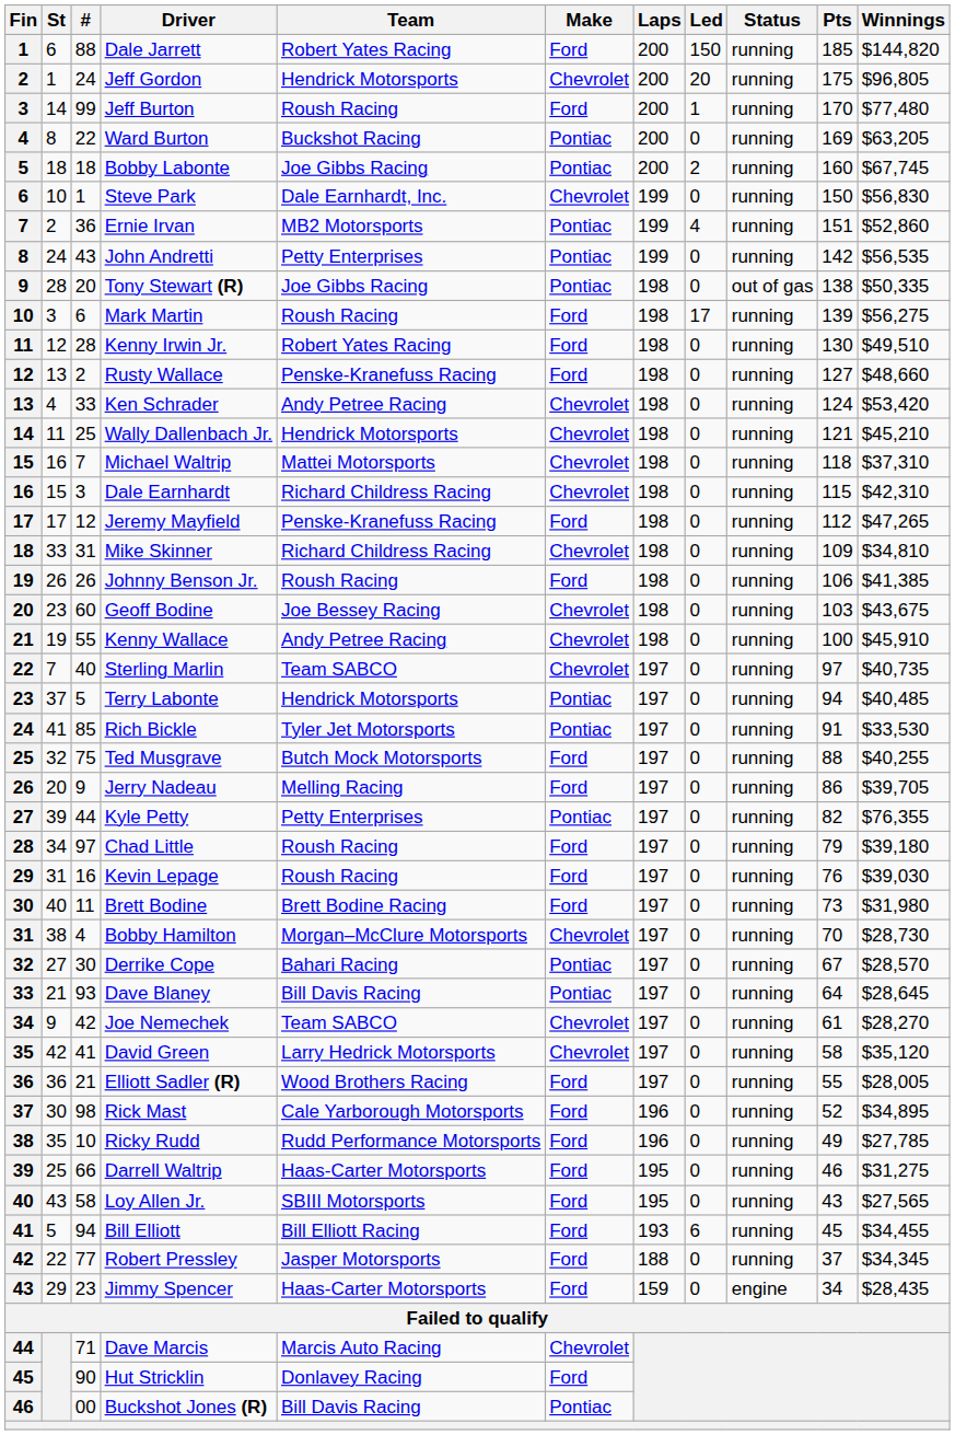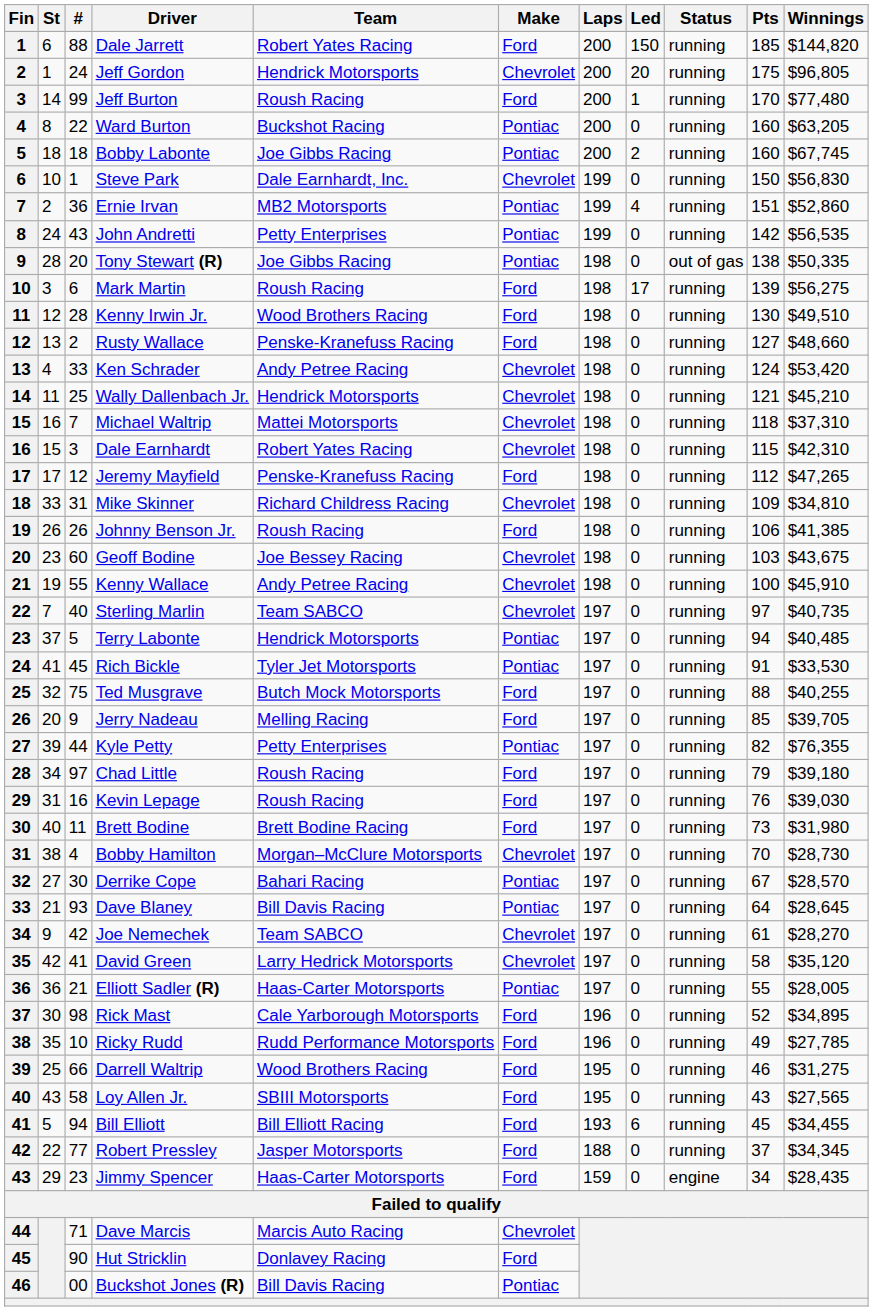 <table class="wikitable" style="font-size:95%">
 <tr>
 <th>Fin</th>
 <th>St</th>
 <th>#</th>
 <th>Driver</th>
 <th>Team</th>
 <th>Make</th>
 <th>Laps</th>
 <th>Led</th>
 <th>Status</th>
 <th>Pts</th>
 <th>Winnings</th>
 </tr>
 <tr>
 <th>1</th>
 <td>6</td>
 <td>88</td>
 <td><a href='#'>Dale Jarrett</a></td>
 <td><a href='#'>Robert Yates Racing</a></td>
 <td><a href='#'>Ford</a></td>
 <td>200</td>
 <td>150</td>
 <td>running</td>
 <td>185</td>
 <td>$144,820</td>
 </tr>
 <tr>
 <th>2</th>
 <td>1</td>
 <td>24</td>
 <td><a href='#'>Jeff Gordon</a></td>
 <td><a href='#'>Hendrick Motorsports</a></td>
 <td><a href='#'>Chevrolet</a></td>
 <td>200</td>
 <td>20</td>
 <td>running</td>
 <td>175</td>
 <td>$96,805</td>
 </tr>
 <tr>
 <th>3</th>
 <td>14</td>
 <td>99</td>
 <td><a href='#'>Jeff Burton</a></td>
 <td><a href='#'>Roush Racing</a></td>
 <td><a href='#'>Ford</a></td>
 <td>200</td>
 <td>1</td>
 <td>running</td>
 <td>170</td>
 <td>$77,480</td>
 </tr>
 <tr>
 <th>4</th>
 <td>8</td>
 <td>22</td>
 <td><a href='#'>Ward Burton</a></td>
 <td><a href='#'>Buckshot Racing</a></td>
 <td><a href='#'>Pontiac</a></td>
 <td>200</td>
 <td>0</td>
 <td>running</td>
-<td>169</td>
+<td>160</td>
 <td>$63,205</td>
 </tr>
 <tr>
 <th>5</th>
 <td>18</td>
 <td>18</td>
 <td><a href='#'>Bobby Labonte</a></td>
 <td><a href='#'>Joe Gibbs Racing</a></td>
 <td><a href='#'>Pontiac</a></td>
 <td>200</td>
 <td>2</td>
 <td>running</td>
 <td>160</td>
 <td>$67,745</td>
 </tr>
 <tr>
 <th>6</th>
 <td>10</td>
 <td>1</td>
 <td><a href='#'>Steve Park</a></td>
 <td><a href='#'>Dale Earnhardt, Inc.</a></td>
 <td><a href='#'>Chevrolet</a></td>
 <td>199</td>
 <td>0</td>
 <td>running</td>
 <td>150</td>
 <td>$56,830</td>
 </tr>
 <tr>
 <th>7</th>
 <td>2</td>
 <td>36</td>
 <td><a href='#'>Ernie Irvan</a></td>
 <td><a href='#'>MB2 Motorsports</a></td>
 <td><a href='#'>Pontiac</a></td>
 <td>199</td>
 <td>4</td>
 <td>running</td>
 <td>151</td>
 <td>$52,860</td>
 </tr>
 <tr>
 <th>8</th>
 <td>24</td>
 <td>43</td>
 <td><a href='#'>John Andretti</a></td>
 <td><a href='#'>Petty Enterprises</a></td>
 <td><a href='#'>Pontiac</a></td>
 <td>199</td>
 <td>0</td>
 <td>running</td>
 <td>142</td>
 <td>$56,535</td>
 </tr>
 <tr>
 <th>9</th>
 <td>28</td>
 <td>20</td>
 <td><a href='#'>Tony Stewart</a> <strong>(R)</strong></td>
 <td><a href='#'>Joe Gibbs Racing</a></td>
 <td><a href='#'>Pontiac</a></td>
 <td>198</td>
 <td>0</td>
 <td>out of gas</td>
 <td>138</td>
 <td>$50,335</td>
 </tr>
 <tr>
 <th>10</th>
 <td>3</td>
 <td>6</td>
 <td><a href='#'>Mark Martin</a></td>
 <td><a href='#'>Roush Racing</a></td>
 <td><a href='#'>Ford</a></td>
 <td>198</td>
 <td>17</td>
 <td>running</td>
 <td>139</td>
 <td>$56,275</td>
 </tr>
 <tr>
 <th>11</th>
 <td>12</td>
 <td>28</td>
 <td><a href='#'>Kenny Irwin Jr.</a></td>
-<td><a href='#'>Robert Yates Racing</a></td>
+<td><a href='#'>Wood Brothers Racing</a></td>
 <td><a href='#'>Ford</a></td>
 <td>198</td>
 <td>0</td>
 <td>running</td>
 <td>130</td>
 <td>$49,510</td>
 </tr>
 <tr>
 <th>12</th>
 <td>13</td>
 <td>2</td>
 <td><a href='#'>Rusty Wallace</a></td>
 <td><a href='#'>Penske-Kranefuss Racing</a></td>
 <td><a href='#'>Ford</a></td>
 <td>198</td>
 <td>0</td>
 <td>running</td>
 <td>127</td>
 <td>$48,660</td>
 </tr>
 <tr>
 <th>13</th>
 <td>4</td>
 <td>33</td>
 <td><a href='#'>Ken Schrader</a></td>
 <td><a href='#'>Andy Petree Racing</a></td>
 <td><a href='#'>Chevrolet</a></td>
 <td>198</td>
 <td>0</td>
 <td>running</td>
 <td>124</td>
 <td>$53,420</td>
 </tr>
 <tr>
 <th>14</th>
 <td>11</td>
 <td>25</td>
 <td><a href='#'>Wally Dallenbach Jr.</a></td>
 <td><a href='#'>Hendrick Motorsports</a></td>
 <td><a href='#'>Chevrolet</a></td>
 <td>198</td>
 <td>0</td>
 <td>running</td>
 <td>121</td>
 <td>$45,210</td>
 </tr>
 <tr>
 <th>15</th>
 <td>16</td>
 <td>7</td>
 <td><a href='#'>Michael Waltrip</a></td>
 <td><a href='#'>Mattei Motorsports</a></td>
 <td><a href='#'>Chevrolet</a></td>
 <td>198</td>
 <td>0</td>
 <td>running</td>
 <td>118</td>
 <td>$37,310</td>
 </tr>
 <tr>
 <th>16</th>
 <td>15</td>
 <td>3</td>
 <td><a href='#'>Dale Earnhardt</a></td>
-<td><a href='#'>Richard Childress Racing</a></td>
+<td><a href='#'>Robert Yates Racing</a></td>
 <td><a href='#'>Chevrolet</a></td>
 <td>198</td>
 <td>0</td>
 <td>running</td>
 <td>115</td>
 <td>$42,310</td>
 </tr>
 <tr>
 <th>17</th>
 <td>17</td>
 <td>12</td>
 <td><a href='#'>Jeremy Mayfield</a></td>
 <td><a href='#'>Penske-Kranefuss Racing</a></td>
 <td><a href='#'>Ford</a></td>
 <td>198</td>
 <td>0</td>
 <td>running</td>
 <td>112</td>
 <td>$47,265</td>
 </tr>
 <tr>
 <th>18</th>
 <td>33</td>
 <td>31</td>
 <td><a href='#'>Mike Skinner</a></td>
 <td><a href='#'>Richard Childress Racing</a></td>
 <td><a href='#'>Chevrolet</a></td>
 <td>198</td>
 <td>0</td>
 <td>running</td>
 <td>109</td>
 <td>$34,810</td>
 </tr>
 <tr>
 <th>19</th>
 <td>26</td>
 <td>26</td>
 <td><a href='#'>Johnny Benson Jr.</a></td>
 <td><a href='#'>Roush Racing</a></td>
 <td><a href='#'>Ford</a></td>
 <td>198</td>
 <td>0</td>
 <td>running</td>
 <td>106</td>
 <td>$41,385</td>
 </tr>
 <tr>
 <th>20</th>
 <td>23</td>
 <td>60</td>
 <td><a href='#'>Geoff Bodine</a></td>
 <td><a href='#'>Joe Bessey Racing</a></td>
 <td><a href='#'>Chevrolet</a></td>
 <td>198</td>
 <td>0</td>
 <td>running</td>
 <td>103</td>
 <td>$43,675</td>
 </tr>
 <tr>
 <th>21</th>
 <td>19</td>
 <td>55</td>
 <td><a href='#'>Kenny Wallace</a></td>
 <td><a href='#'>Andy Petree Racing</a></td>
 <td><a href='#'>Chevrolet</a></td>
 <td>198</td>
 <td>0</td>
 <td>running</td>
 <td>100</td>
 <td>$45,910</td>
 </tr>
 <tr>
 <th>22</th>
 <td>7</td>
 <td>40</td>
 <td><a href='#'>Sterling Marlin</a></td>
 <td><a href='#'>Team SABCO</a></td>
 <td><a href='#'>Chevrolet</a></td>
 <td>197</td>
 <td>0</td>
 <td>running</td>
 <td>97</td>
 <td>$40,735</td>
 </tr>
 <tr>
 <th>23</th>
 <td>37</td>
 <td>5</td>
 <td><a href='#'>Terry Labonte</a></td>
 <td><a href='#'>Hendrick Motorsports</a></td>
 <td><a href='#'>Pontiac</a></td>
 <td>197</td>
 <td>0</td>
 <td>running</td>
 <td>94</td>
 <td>$40,485</td>
 </tr>
 <tr>
 <th>24</th>
 <td>41</td>
-<td>85</td>
+<td>45</td>
 <td><a href='#'>Rich Bickle</a></td>
 <td><a href='#'>Tyler Jet Motorsports</a></td>
 <td><a href='#'>Pontiac</a></td>
 <td>197</td>
 <td>0</td>
 <td>running</td>
 <td>91</td>
 <td>$33,530</td>
 </tr>
 <tr>
 <th>25</th>
 <td>32</td>
 <td>75</td>
 <td><a href='#'>Ted Musgrave</a></td>
 <td><a href='#'>Butch Mock Motorsports</a></td>
 <td><a href='#'>Ford</a></td>
 <td>197</td>
 <td>0</td>
 <td>running</td>
 <td>88</td>
 <td>$40,255</td>
 </tr>
 <tr>
 <th>26</th>
 <td>20</td>
 <td>9</td>
 <td><a href='#'>Jerry Nadeau</a></td>
 <td><a href='#'>Melling Racing</a></td>
 <td><a href='#'>Ford</a></td>
 <td>197</td>
 <td>0</td>
 <td>running</td>
-<td>86</td>
+<td>85</td>
 <td>$39,705</td>
 </tr>
 <tr>
 <th>27</th>
 <td>39</td>
 <td>44</td>
 <td><a href='#'>Kyle Petty</a></td>
 <td><a href='#'>Petty Enterprises</a></td>
 <td><a href='#'>Pontiac</a></td>
 <td>197</td>
 <td>0</td>
 <td>running</td>
 <td>82</td>
 <td>$76,355</td>
 </tr>
 <tr>
 <th>28</th>
 <td>34</td>
 <td>97</td>
 <td><a href='#'>Chad Little</a></td>
 <td><a href='#'>Roush Racing</a></td>
 <td><a href='#'>Ford</a></td>
 <td>197</td>
 <td>0</td>
 <td>running</td>
 <td>79</td>
 <td>$39,180</td>
 </tr>
 <tr>
 <th>29</th>
 <td>31</td>
 <td>16</td>
 <td><a href='#'>Kevin Lepage</a></td>
 <td><a href='#'>Roush Racing</a></td>
 <td><a href='#'>Ford</a></td>
 <td>197</td>
 <td>0</td>
 <td>running</td>
 <td>76</td>
 <td>$39,030</td>
 </tr>
 <tr>
 <th>30</th>
 <td>40</td>
 <td>11</td>
 <td><a href='#'>Brett Bodine</a></td>
 <td><a href='#'>Brett Bodine Racing</a></td>
 <td><a href='#'>Ford</a></td>
 <td>197</td>
 <td>0</td>
 <td>running</td>
 <td>73</td>
 <td>$31,980</td>
 </tr>
 <tr>
 <th>31</th>
 <td>38</td>
 <td>4</td>
 <td><a href='#'>Bobby Hamilton</a></td>
 <td><a href='#'>Morgan–McClure Motorsports</a></td>
 <td><a href='#'>Chevrolet</a></td>
 <td>197</td>
 <td>0</td>
 <td>running</td>
 <td>70</td>
 <td>$28,730</td>
 </tr>
 <tr>
 <th>32</th>
 <td>27</td>
 <td>30</td>
 <td><a href='#'>Derrike Cope</a></td>
 <td><a href='#'>Bahari Racing</a></td>
 <td><a href='#'>Pontiac</a></td>
 <td>197</td>
 <td>0</td>
 <td>running</td>
 <td>67</td>
 <td>$28,570</td>
 </tr>
 <tr>
 <th>33</th>
 <td>21</td>
 <td>93</td>
 <td><a href='#'>Dave Blaney</a></td>
 <td><a href='#'>Bill Davis Racing</a></td>
 <td><a href='#'>Pontiac</a></td>
 <td>197</td>
 <td>0</td>
 <td>running</td>
 <td>64</td>
 <td>$28,645</td>
 </tr>
 <tr>
 <th>34</th>
 <td>9</td>
 <td>42</td>
 <td><a href='#'>Joe Nemechek</a></td>
 <td><a href='#'>Team SABCO</a></td>
 <td><a href='#'>Chevrolet</a></td>
 <td>197</td>
 <td>0</td>
 <td>running</td>
 <td>61</td>
 <td>$28,270</td>
 </tr>
 <tr>
 <th>35</th>
 <td>42</td>
 <td>41</td>
 <td><a href='#'>David Green</a></td>
 <td><a href='#'>Larry Hedrick Motorsports</a></td>
 <td><a href='#'>Chevrolet</a></td>
 <td>197</td>
 <td>0</td>
 <td>running</td>
 <td>58</td>
 <td>$35,120</td>
 </tr>
 <tr>
 <th>36</th>
 <td>36</td>
 <td>21</td>
 <td><a href='#'>Elliott Sadler</a> <strong>(R)</strong></td>
-<td><a href='#'>Wood Brothers Racing</a></td>
-<td><a href='#'>Ford</a></td>
+<td><a href='#'>Haas-Carter Motorsports</a></td>
+<td><a href='#'>Pontiac</a></td>
 <td>197</td>
 <td>0</td>
 <td>running</td>
 <td>55</td>
 <td>$28,005</td>
 </tr>
 <tr>
 <th>37</th>
 <td>30</td>
 <td>98</td>
 <td><a href='#'>Rick Mast</a></td>
 <td><a href='#'>Cale Yarborough Motorsports</a></td>
 <td><a href='#'>Ford</a></td>
 <td>196</td>
 <td>0</td>
 <td>running</td>
 <td>52</td>
 <td>$34,895</td>
 </tr>
 <tr>
 <th>38</th>
 <td>35</td>
 <td>10</td>
 <td><a href='#'>Ricky Rudd</a></td>
 <td><a href='#'>Rudd Performance Motorsports</a></td>
 <td><a href='#'>Ford</a></td>
 <td>196</td>
 <td>0</td>
 <td>running</td>
 <td>49</td>
 <td>$27,785</td>
 </tr>
 <tr>
 <th>39</th>
 <td>25</td>
 <td>66</td>
 <td><a href='#'>Darrell Waltrip</a></td>
-<td><a href='#'>Haas-Carter Motorsports</a></td>
+<td><a href='#'>Wood Brothers Racing</a></td>
 <td><a href='#'>Ford</a></td>
 <td>195</td>
 <td>0</td>
 <td>running</td>
 <td>46</td>
 <td>$31,275</td>
 </tr>
 <tr>
 <th>40</th>
 <td>43</td>
 <td>58</td>
 <td><a href='#'>Loy Allen Jr.</a></td>
 <td><a href='#'>SBIII Motorsports</a></td>
 <td><a href='#'>Ford</a></td>
 <td>195</td>
 <td>0</td>
 <td>running</td>
 <td>43</td>
 <td>$27,565</td>
 </tr>
 <tr>
 <th>41</th>
 <td>5</td>
 <td>94</td>
 <td><a href='#'>Bill Elliott</a></td>
 <td><a href='#'>Bill Elliott Racing</a></td>
 <td><a href='#'>Ford</a></td>
 <td>193</td>
 <td>6</td>
 <td>running</td>
 <td>45</td>
 <td>$34,455</td>
 </tr>
 <tr>
 <th>42</th>
 <td>22</td>
 <td>77</td>
 <td><a href='#'>Robert Pressley</a></td>
 <td><a href='#'>Jasper Motorsports</a></td>
 <td><a href='#'>Ford</a></td>
 <td>188</td>
 <td>0</td>
 <td>running</td>
 <td>37</td>
 <td>$34,345</td>
 </tr>
 <tr>
 <th>43</th>
 <td>29</td>
 <td>23</td>
 <td><a href='#'>Jimmy Spencer</a></td>
 <td><a href='#'>Haas-Carter Motorsports</a></td>
 <td><a href='#'>Ford</a></td>
 <td>159</td>
 <td>0</td>
 <td>engine</td>
 <td>34</td>
 <td>$28,435</td>
 </tr>
 <tr>
 <th colspan="11">Failed to qualify</th>
 </tr>
 <tr>
 <th>44</th>
 <th rowspan="3"></th>
 <td>71</td>
 <td><a href='#'>Dave Marcis</a></td>
 <td><a href='#'>Marcis Auto Racing</a></td>
 <td><a href='#'>Chevrolet</a></td>
 <th colspan="5" rowspan="3"></th>
 </tr>
 <tr>
 <th>45</th>
 <td>90</td>
 <td><a href='#'>Hut Stricklin</a></td>
 <td><a href='#'>Donlavey Racing</a></td>
 <td><a href='#'>Ford</a></td>
 </tr>
 <tr>
 <th>46</th>
 <td>00</td>
 <td><a href='#'>Buckshot Jones</a> <strong>(R)</strong></td>
 <td><a href='#'>Bill Davis Racing</a></td>
 <td><a href='#'>Pontiac</a></td>
 </tr>
 <tr>
 <th colspan="11"></th>
 </tr>
 </table>
